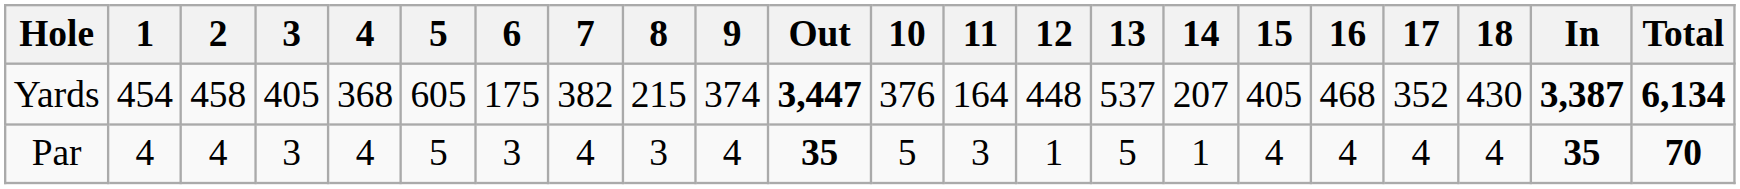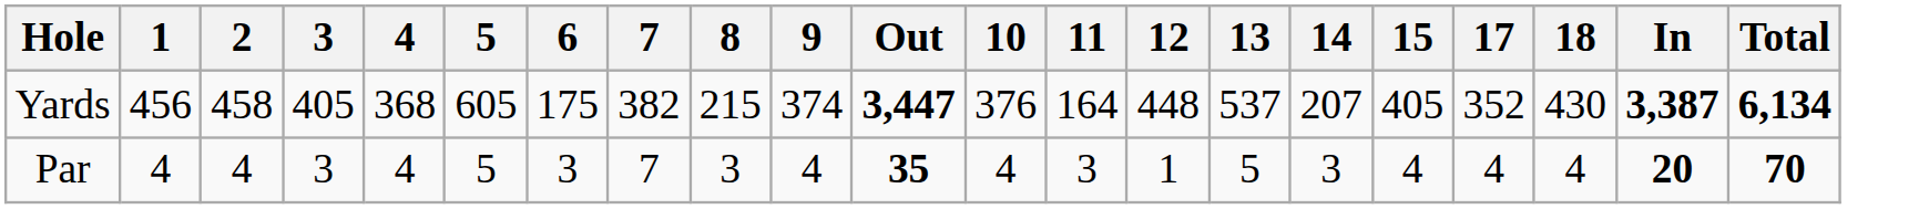 <table class="wikitable" style="text-align:center">
 <tr>
 <th align="left">Hole</th>
 <th>1</th>
 <th>2</th>
 <th>3</th>
 <th>4</th>
 <th>5</th>
 <th>6</th>
 <th>7</th>
 <th>8</th>
 <th>9</th>
 <th>Out</th>
 <th>10</th>
 <th>11</th>
 <th>12</th>
 <th>13</th>
 <th>14</th>
 <th>15</th>
-<th>16</th>
 <th>17</th>
 <th>18</th>
 <th>In</th>
 <th>Total</th>
 </tr>
 <tr>
 <td align="center">Yards</td>
-<td>454</td>
+<td>456</td>
 <td>458</td>
 <td>405</td>
 <td>368</td>
 <td>605</td>
 <td>175</td>
 <td>382</td>
 <td>215</td>
 <td>374</td>
 <td><strong>3,447</strong></td>
 <td>376</td>
 <td>164</td>
 <td>448</td>
 <td>537</td>
 <td>207</td>
 <td>405</td>
-<td>468</td>
 <td>352</td>
 <td>430</td>
 <td><strong>3,387</strong></td>
 <td><strong>6,134</strong></td>
 </tr>
 <tr>
 <td align="center">Par</td>
 <td>4</td>
 <td>4</td>
 <td>3</td>
 <td>4</td>
 <td>5</td>
 <td>3</td>
-<td>4</td>
+<td>7</td>
 <td>3</td>
 <td>4</td>
 <td><strong>35</strong></td>
-<td>5</td>
+<td>4</td>
 <td>3</td>
 <td>1</td>
 <td>5</td>
-<td>1</td>
+<td>3</td>
 <td>4</td>
 <td>4</td>
 <td>4</td>
-<td>4</td>
-<td><strong>35</strong></td>
+<td><strong>20</strong></td>
 <td><strong>70</strong></td>
 </tr>
 </table>
